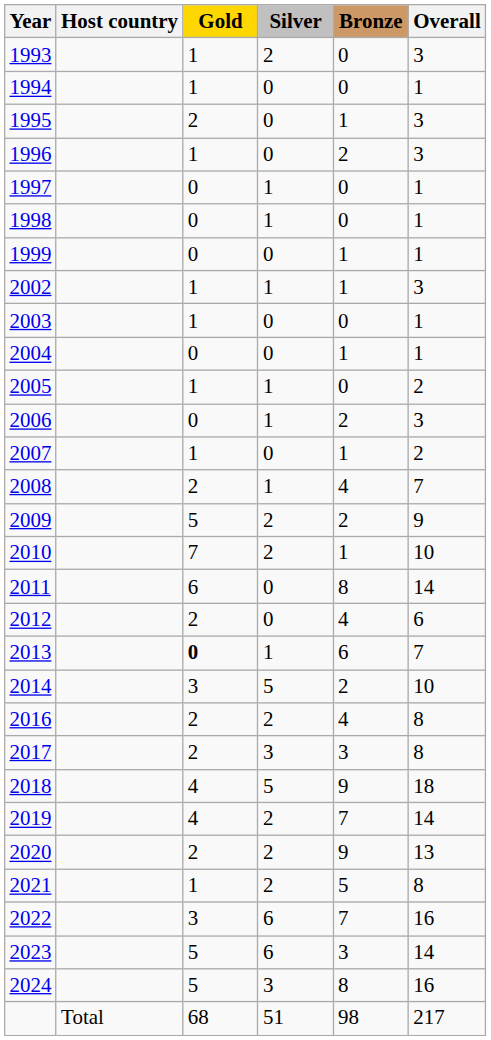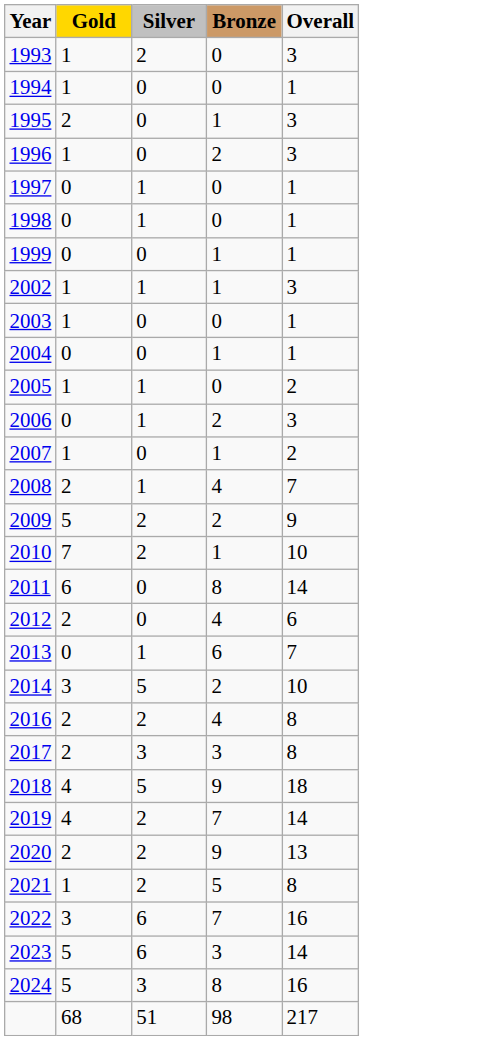 <table class="wikitable">
 <tr>
 <th>Year</th>
-<th>Host country</th>
 <th style="background:gold" width="50">Gold</th>
 <th style="background:silver" width="50">Silver</th>
 <th style="background:#cc9966" width="50">Bronze</th>
 <th>Overall</th>
 </tr>
 <tr>
 <td><a href='#'>1993</a></td>
-<td></td>
 <td>1</td>
 <td>2</td>
 <td>0</td>
 <td>3</td>
 </tr>
 <tr>
 <td><a href='#'>1994</a></td>
-<td></td>
 <td>1</td>
 <td>0</td>
 <td>0</td>
 <td>1</td>
 </tr>
 <tr>
 <td><a href='#'>1995</a></td>
-<td></td>
 <td>2</td>
 <td>0</td>
 <td>1</td>
 <td>3</td>
 </tr>
 <tr>
 <td><a href='#'>1996</a></td>
-<td></td>
 <td>1</td>
 <td>0</td>
 <td>2</td>
 <td>3</td>
 </tr>
 <tr>
 <td><a href='#'>1997</a></td>
-<td></td>
 <td>0</td>
 <td>1</td>
 <td>0</td>
 <td>1</td>
 </tr>
 <tr>
 <td><a href='#'>1998</a></td>
-<td></td>
 <td>0</td>
 <td>1</td>
 <td>0</td>
 <td>1</td>
 </tr>
 <tr>
 <td><a href='#'>1999</a></td>
-<td></td>
 <td>0</td>
 <td>0</td>
 <td>1</td>
 <td>1</td>
 </tr>
 <tr>
 <td><a href='#'>2002</a></td>
-<td></td>
 <td>1</td>
 <td>1</td>
 <td>1</td>
 <td>3</td>
 </tr>
 <tr>
 <td><a href='#'>2003</a></td>
-<td></td>
 <td>1</td>
 <td>0</td>
 <td>0</td>
 <td>1</td>
 </tr>
 <tr>
 <td><a href='#'>2004</a></td>
-<td></td>
 <td>0</td>
 <td>0</td>
 <td>1</td>
 <td>1</td>
 </tr>
 <tr>
 <td><a href='#'>2005</a></td>
-<td></td>
 <td>1</td>
 <td>1</td>
 <td>0</td>
 <td>2</td>
 </tr>
 <tr>
 <td><a href='#'>2006</a></td>
-<td></td>
 <td>0</td>
 <td>1</td>
 <td>2</td>
 <td>3</td>
 </tr>
 <tr>
 <td><a href='#'>2007</a></td>
-<td></td>
 <td>1</td>
 <td>0</td>
 <td>1</td>
 <td>2</td>
 </tr>
 <tr>
 <td><a href='#'>2008</a></td>
-<td></td>
 <td>2</td>
 <td>1</td>
 <td>4</td>
 <td>7</td>
 </tr>
 <tr>
 <td><a href='#'>2009</a></td>
-<td></td>
 <td>5</td>
 <td>2</td>
 <td>2</td>
 <td>9</td>
 </tr>
 <tr>
 <td><a href='#'>2010</a></td>
-<td></td>
 <td>7</td>
 <td>2</td>
 <td>1</td>
 <td>10</td>
 </tr>
 <tr>
 <td><a href='#'>2011</a></td>
-<td></td>
 <td>6</td>
 <td>0</td>
 <td>8</td>
 <td>14</td>
 </tr>
 <tr>
 <td><a href='#'>2012</a></td>
-<td></td>
 <td>2</td>
 <td>0</td>
 <td>4</td>
 <td>6</td>
 </tr>
 <tr>
 <td><a href='#'>2013</a></td>
-<td></td>
-<td><strong>0</strong></td>
+<td>0</td>
 <td>1</td>
 <td>6</td>
 <td>7</td>
 </tr>
 <tr>
 <td><a href='#'>2014</a></td>
-<td></td>
 <td>3</td>
 <td>5</td>
 <td>2</td>
 <td>10</td>
 </tr>
 <tr>
 <td><a href='#'>2016</a></td>
-<td></td>
 <td>2</td>
 <td>2</td>
 <td>4</td>
 <td>8</td>
 </tr>
 <tr>
 <td><a href='#'>2017</a></td>
-<td></td>
 <td>2</td>
 <td>3</td>
 <td>3</td>
 <td>8</td>
 </tr>
 <tr>
 <td><a href='#'>2018</a></td>
-<td></td>
 <td>4</td>
 <td>5</td>
 <td>9</td>
 <td>18</td>
 </tr>
 <tr>
 <td><a href='#'>2019</a></td>
-<td></td>
 <td>4</td>
 <td>2</td>
 <td>7</td>
 <td>14</td>
 </tr>
 <tr>
 <td><a href='#'>2020</a></td>
-<td></td>
 <td>2</td>
 <td>2</td>
 <td>9</td>
 <td>13</td>
 </tr>
 <tr>
 <td><a href='#'>2021</a></td>
-<td></td>
 <td>1</td>
 <td>2</td>
 <td>5</td>
 <td>8</td>
 </tr>
 <tr>
 <td><a href='#'>2022</a></td>
-<td></td>
 <td>3</td>
 <td>6</td>
 <td>7</td>
 <td>16</td>
 </tr>
 <tr>
 <td><a href='#'>2023</a></td>
-<td></td>
 <td>5</td>
 <td>6</td>
 <td>3</td>
 <td>14</td>
 </tr>
 <tr>
 <td><a href='#'>2024</a></td>
-<td></td>
 <td>5</td>
 <td>3</td>
 <td>8</td>
 <td>16</td>
 </tr>
 <tr>
 <td></td>
-<td>Total</td>
 <td>68</td>
 <td>51</td>
 <td>98</td>
 <td>217</td>
 </tr>
 </table>
